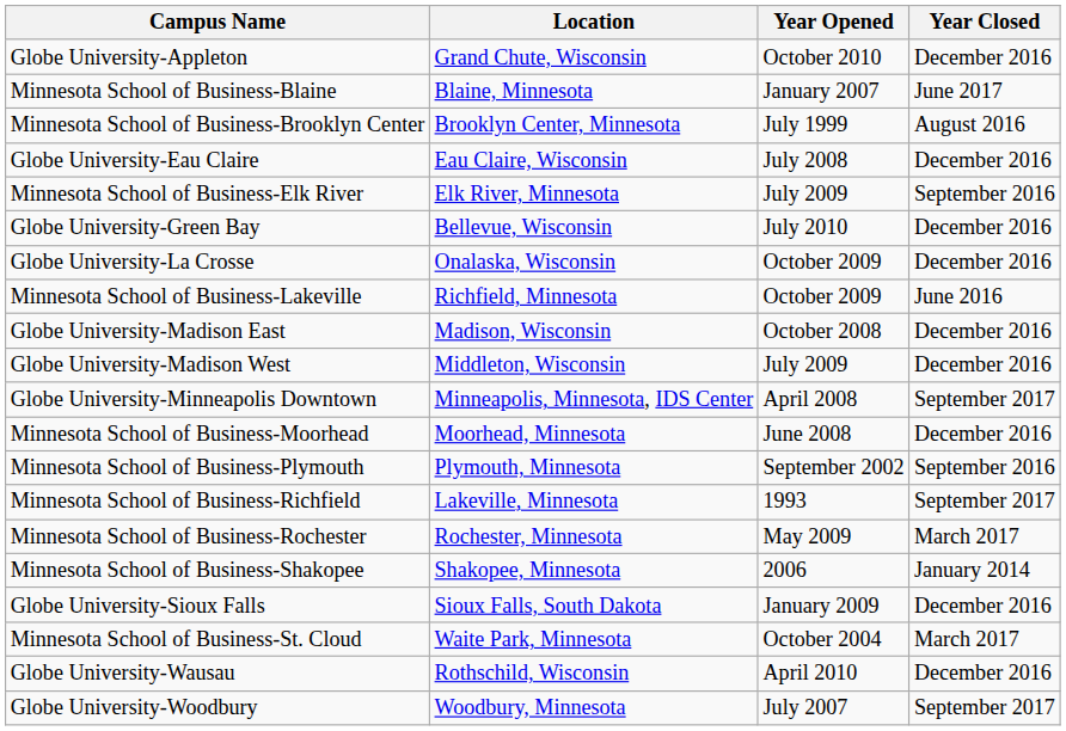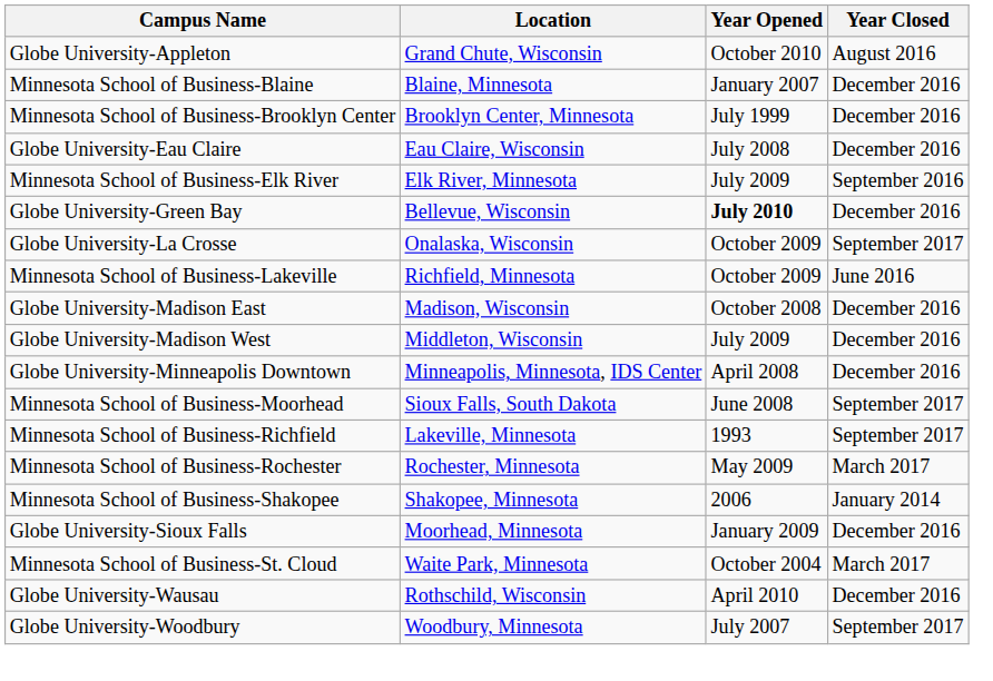 <table class="wikitable">
 <tr>
 <th>Campus Name</th>
 <th>Location</th>
 <th>Year Opened</th>
 <th>Year Closed</th>
 </tr>
 <tr>
 <td>Globe University-Appleton</td>
 <td><a href='#'>Grand Chute, Wisconsin</a></td>
 <td>October 2010</td>
-<td>December 2016</td>
+<td>August 2016</td>
 </tr>
 <tr>
 <td>Minnesota School of Business-Blaine</td>
 <td><a href='#'>Blaine, Minnesota</a></td>
 <td>January 2007</td>
-<td>June 2017</td>
+<td>December 2016</td>
 </tr>
 <tr>
 <td>Minnesota School of Business-Brooklyn Center</td>
 <td><a href='#'>Brooklyn Center, Minnesota</a></td>
 <td>July 1999</td>
-<td>August 2016</td>
+<td>December 2016</td>
 </tr>
 <tr>
 <td>Globe University-Eau Claire</td>
 <td><a href='#'>Eau Claire, Wisconsin</a></td>
 <td>July 2008</td>
 <td>December 2016</td>
 </tr>
 <tr>
 <td>Minnesota School of Business-Elk River</td>
 <td><a href='#'>Elk River, Minnesota</a></td>
 <td>July 2009</td>
 <td>September 2016</td>
 </tr>
 <tr>
 <td>Globe University-Green Bay</td>
 <td><a href='#'>Bellevue, Wisconsin</a></td>
-<td>July 2010</td>
+<td><strong>July 2010</strong></td>
 <td>December 2016</td>
 </tr>
 <tr>
 <td>Globe University-La Crosse</td>
 <td><a href='#'>Onalaska, Wisconsin</a></td>
 <td>October 2009</td>
-<td>December 2016</td>
+<td>September 2017</td>
 </tr>
 <tr>
 <td>Minnesota School of Business-Lakeville</td>
 <td><a href='#'>Richfield, Minnesota</a></td>
 <td>October 2009</td>
 <td>June 2016</td>
 </tr>
 <tr>
 <td>Globe University-Madison East</td>
 <td><a href='#'>Madison, Wisconsin</a></td>
 <td>October 2008</td>
 <td>December 2016</td>
 </tr>
 <tr>
 <td>Globe University-Madison West</td>
 <td><a href='#'>Middleton, Wisconsin</a></td>
 <td>July 2009</td>
 <td>December 2016</td>
 </tr>
 <tr>
 <td>Globe University-Minneapolis Downtown</td>
 <td><a href='#'>Minneapolis, Minnesota</a>, <a href='#'>IDS Center</a></td>
 <td>April 2008</td>
-<td>September 2017</td>
+<td>December 2016</td>
 </tr>
 <tr>
 <td>Minnesota School of Business-Moorhead</td>
-<td><a href='#'>Moorhead, Minnesota</a></td>
+<td><a href='#'>Sioux Falls, South Dakota</a></td>
 <td>June 2008</td>
-<td>December 2016</td>
-</tr>
-<tr>
-<td>Minnesota School of Business-Plymouth</td>
-<td><a href='#'>Plymouth, Minnesota</a></td>
-<td>September 2002</td>
-<td>September 2016</td>
+<td>September 2017</td>
 </tr>
 <tr>
 <td>Minnesota School of Business-Richfield</td>
 <td><a href='#'>Lakeville, Minnesota</a></td>
 <td>1993</td>
 <td>September 2017</td>
 </tr>
 <tr>
 <td>Minnesota School of Business-Rochester</td>
 <td><a href='#'>Rochester, Minnesota</a></td>
 <td>May 2009</td>
 <td>March 2017</td>
 </tr>
 <tr>
 <td>Minnesota School of Business-Shakopee</td>
 <td><a href='#'>Shakopee, Minnesota</a></td>
 <td>2006</td>
 <td>January 2014</td>
 </tr>
 <tr>
 <td>Globe University-Sioux Falls</td>
-<td><a href='#'>Sioux Falls, South Dakota</a></td>
+<td><a href='#'>Moorhead, Minnesota</a></td>
 <td>January 2009</td>
 <td>December 2016</td>
 </tr>
 <tr>
 <td>Minnesota School of Business-St. Cloud</td>
 <td><a href='#'>Waite Park, Minnesota</a></td>
 <td>October 2004</td>
 <td>March 2017</td>
 </tr>
 <tr>
 <td>Globe University-Wausau</td>
 <td><a href='#'>Rothschild, Wisconsin</a></td>
 <td>April 2010</td>
 <td>December 2016</td>
 </tr>
 <tr>
 <td>Globe University-Woodbury</td>
 <td><a href='#'>Woodbury, Minnesota</a></td>
 <td>July 2007</td>
 <td>September 2017</td>
 </tr>
 </table>
